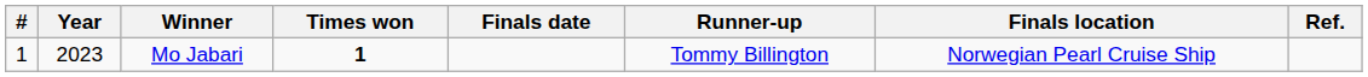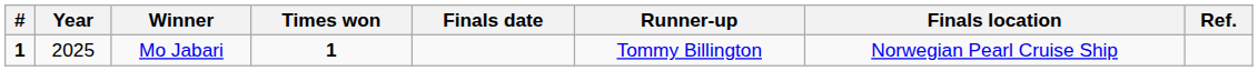 <table class="sortable wikitable succession-box" style="font-size:85%; text-align:center;" width="100%">
 <tr>
 <th>#</th>
 <th>Year</th>
 <th>Winner</th>
 <th>Times won</th>
 <th>Finals date</th>
 <th>Runner-up</th>
 <th>Finals location</th>
 <th>Ref.</th>
 </tr>
 <tr>
-<td>1</td>
-<td>2023</td>
+<td><strong>1</strong></td>
+<td>2025</td>
 <td><a href='#'>Mo Jabari</a></td>
 <td><strong>1</strong></td>
 <td></td>
 <td><a href='#'>Tommy Billington</a></td>
 <td rowspan="2"><a href='#'>Norwegian Pearl Cruise Ship</a></td>
 <td></td>
 </tr>
 </table>
